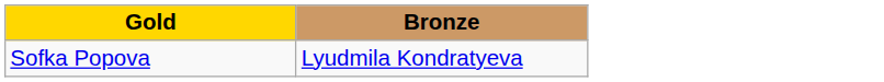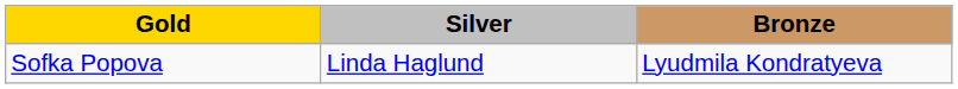 <table class="wikitable" style="text-align:left">
 <tr align="center">
 <td width=200 bgcolor=gold><strong>Gold</strong></td>
+<td width=200 bgcolor=silver><strong>Silver</strong></td>
 <td width=200 bgcolor=CC9966><strong>Bronze</strong></td>
 </tr>
 <tr>
 <td><a href='#'>Sofka Popova</a><br><em></em></td>
+<td><a href='#'>Linda Haglund</a><br><em></em></td>
 <td><a href='#'>Lyudmila Kondratyeva</a><br><em></em></td>
 </tr>
 </table>
